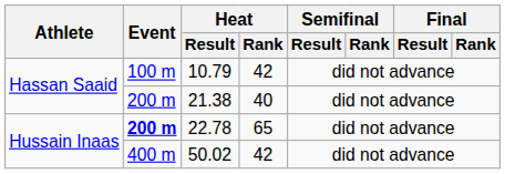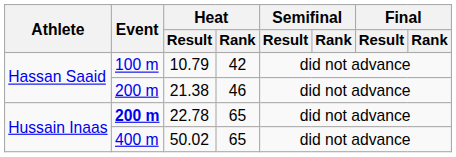 <table class="wikitable" style="font-size:90%">
 <tr>
 <th rowspan=2>Athlete</th>
 <th rowspan=2>Event</th>
 <th colspan=2>Heat</th>
 <th colspan=2>Semifinal</th>
 <th colspan=2>Final</th>
 </tr>
 <tr style="font-size:95%">
 <th>Result</th>
 <th>Rank</th>
 <th>Result</th>
 <th>Rank</th>
 <th>Result</th>
 <th>Rank</th>
 </tr>
 <tr align=center>
 <td align=left rowspan=2><a href='#'>Hassan Saaid</a></td>
 <td align=left><a href='#'>100 m</a></td>
 <td>10.79</td>
 <td>42</td>
 <td colspan=4>did not advance</td>
 </tr>
 <tr align=center>
 <td align=left><a href='#'>200 m</a></td>
 <td>21.38</td>
-<td>40</td>
+<td>46</td>
 <td colspan=4>did not advance</td>
 </tr>
 <tr align=center>
 <td align=left rowspan=2><a href='#'>Hussain Inaas</a></td>
 <td align=left><strong><a href='#'>200 m</a></strong></td>
 <td>22.78</td>
 <td>65</td>
 <td colspan=4>did not advance</td>
 </tr>
 <tr align=center>
 <td align=left><a href='#'>400 m</a></td>
 <td>50.02</td>
-<td>42</td>
+<td>65</td>
 <td colspan=4>did not advance</td>
 </tr>
 </table>
